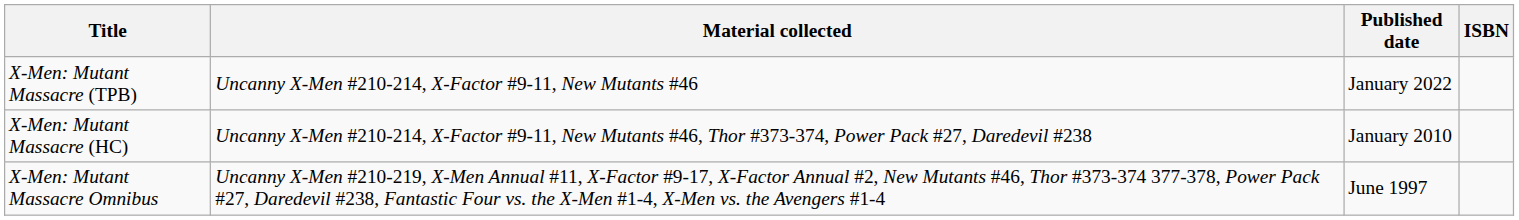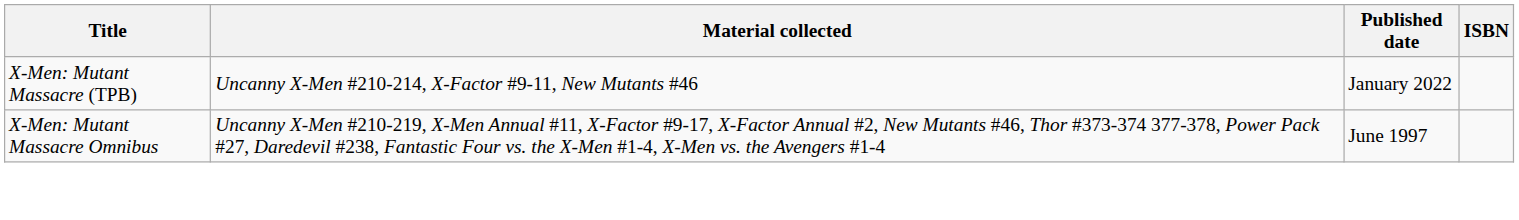 <table class="wikitable">
 <tr>
 <th>Title</th>
 <th>Material collected</th>
 <th>Published date</th>
 <th>ISBN</th>
 </tr>
 <tr>
 <td><em>X-Men: Mutant Massacre</em> (TPB)</td>
 <td><em>Uncanny X-Men</em> #210-214, <em>X-Factor</em> #9-11, <em>New Mutants</em> #46</td>
 <td>January 2022</td>
 <td></td>
 </tr>
 <tr>
-<td><em>X-Men: Mutant Massacre</em> (HC)</td>
-<td><em>Uncanny X-Men</em> #210-214, <em>X-Factor</em> #9-11, <em>New Mutants</em> #46, <em>Thor</em> #373-374, <em>Power Pack</em> #27, <em>Daredevil</em> #238</td>
-<td>January 2010</td>
-<td></td>
-</tr>
-<tr>
 <td><em>X-Men: Mutant Massacre Omnibus</em></td>
 <td><em>Uncanny X-Men</em> #210-219, <em>X-Men Annual</em> #11, <em>X-Factor</em> #9-17, <em>X-Factor Annual</em> #2, <em>New Mutants</em> #46, <em>Thor</em> #373-374 377-378, <em>Power Pack</em> #27, <em>Daredevil</em> #238, <em>Fantastic Four vs. the X-Men</em> #1-4, <em>X-Men vs. the Avengers</em> #1-4</td>
 <td>June 1997</td>
 <td></td>
 </tr>
 </table>
